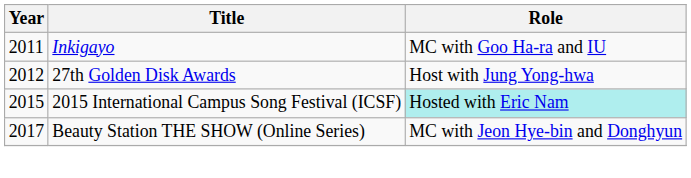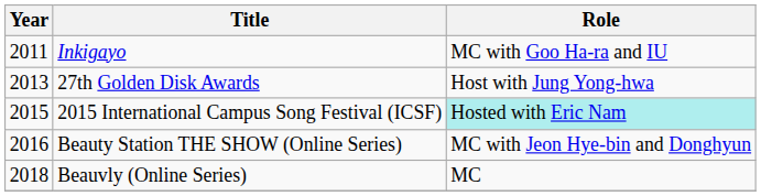 <table class="wikitable">
 <tr>
 <th>Year</th>
 <th>Title</th>
 <th>Role</th>
 </tr>
 <tr>
 <td>2011</td>
 <td><em><a href='#'>Inkigayo</a></em></td>
 <td>MC with <a href='#'>Goo Ha-ra</a> and <a href='#'>IU</a></td>
 </tr>
 <tr>
-<td>2012</td>
+<td>2013</td>
 <td>27th <a href='#'>Golden Disk Awards</a></td>
 <td>Host with <a href='#'>Jung Yong-hwa</a></td>
 </tr>
 <tr>
 <td>2015</td>
 <td>2015 International Campus Song Festival (ICSF)</td>
 <td style="background: paleturquoise;">Hosted with <a href='#'>Eric Nam</a></td>
 </tr>
 <tr>
-<td>2017</td>
+<td>2016</td>
 <td>Beauty Station THE SHOW (Online Series)</td>
 <td>MC with <a href='#'>Jeon Hye-bin</a> and <a href='#'>Donghyun</a></td>
 </tr>
 <tr>
+<td>2018</td>
+<td>Beauvly (Online Series)</td>
+<td>MC</td>
+</tr>
+<tr>
 </tr>
 </table>
